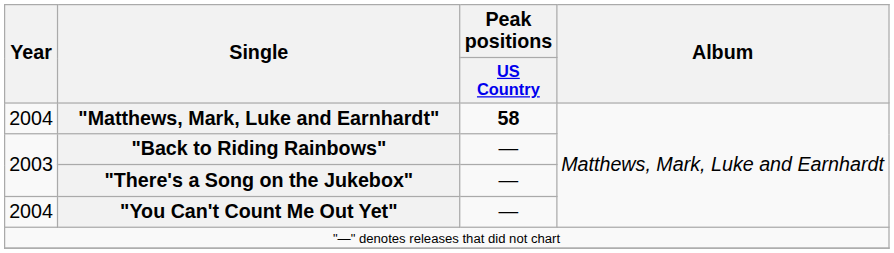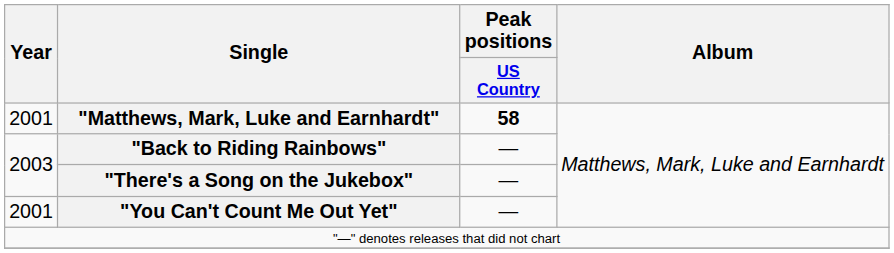 <table class="wikitable plainrowheaders" style="text-align:center;">
 <tr>
 <th rowspan="2">Year</th>
 <th rowspan="2" style="width:20em;">Single</th>
 <th>Peak positions</th>
 <th rowspan="2">Album</th>
 </tr>
 <tr style="font-size:smaller;">
 <th width="65"><a href='#'>US Country</a><br></th>
 </tr>
 <tr>
-<td>2004</td>
+<td>2001</td>
 <th scope="row">"Matthews, Mark, Luke and Earnhardt"</th>
 <td><strong>58</strong></td>
 <td align="left" rowspan="4"><em>Matthews, Mark, Luke and Earnhardt</em></td>
 </tr>
 <tr>
 <td rowspan="2">2003</td>
 <th scope="row">"Back to Riding Rainbows"</th>
 <td>—</td>
 </tr>
 <tr>
 <th scope="row">"There's a Song on the Jukebox"</th>
 <td>—</td>
 </tr>
 <tr>
-<td>2004</td>
+<td>2001</td>
 <th scope="row">"You Can't Count Me Out Yet"</th>
 <td>—</td>
 </tr>
 <tr>
 <td colspan="4" style="font-size:8pt">"—" denotes releases that did not chart</td>
 </tr>
 <tr>
 </tr>
 </table>
